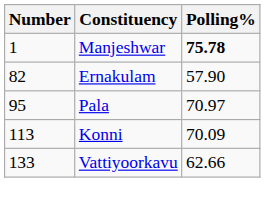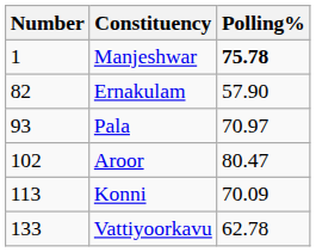 <table class="wikitable" style="font-size: 95%;">
 <tr>
 <th scope="col">Number</th>
 <th scope="col">Constituency</th>
 <th scope="col">Polling%</th>
 </tr>
 <tr>
 <td>1</td>
 <td><a href='#'>Manjeshwar</a></td>
 <td><strong>75.78</strong></td>
 </tr>
 <tr>
 <td>82</td>
 <td><a href='#'>Ernakulam</a></td>
 <td>57.90</td>
 </tr>
 <tr>
-<td>95</td>
+<td>93</td>
 <td><a href='#'>Pala</a></td>
 <td>70.97</td>
+</tr>
+<tr>
+<td>102</td>
+<td><a href='#'>Aroor</a></td>
+<td>80.47</td>
 </tr>
 <tr>
 <td>113</td>
 <td><a href='#'>Konni</a></td>
 <td>70.09</td>
 </tr>
 <tr>
 <td>133</td>
 <td><a href='#'>Vattiyoorkavu</a></td>
-<td>62.66</td>
+<td>62.78</td>
 </tr>
 </table>
